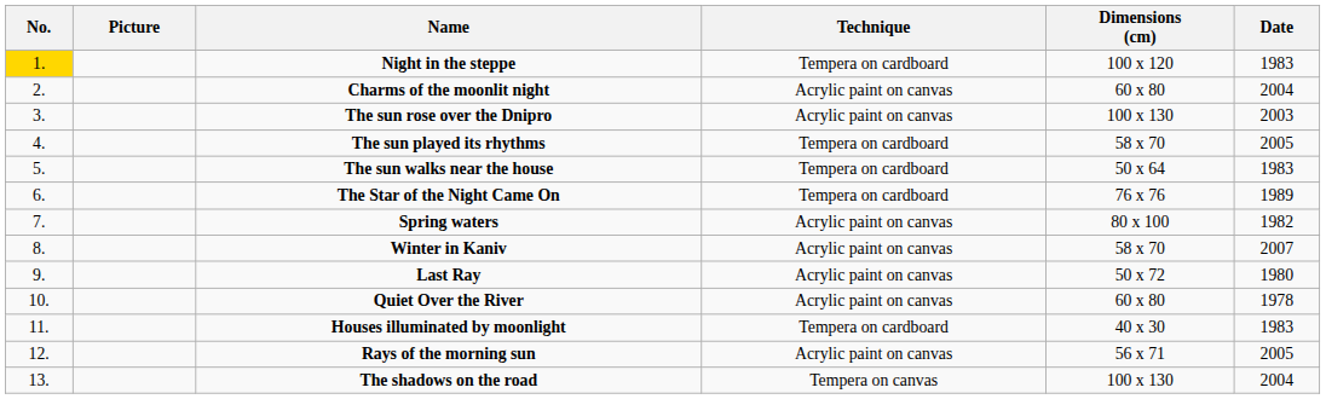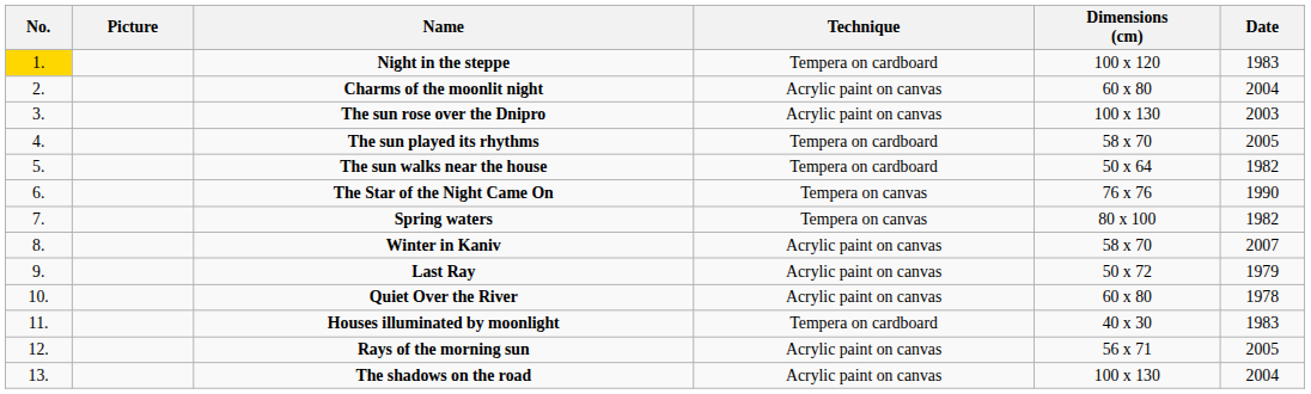 <table class="wikitable" style="width:100%; text-align:center;">
 <tr>
 <th class="unsortable">No.</th>
 <th>Picture</th>
 <th>Name</th>
 <th>Technique</th>
 <th>Dimensions<br> (cm)</th>
 <th>Date</th>
 </tr>
 <tr align="center">
 <td style="background: gold;">1.</td>
 <td></td>
 <td><strong>Night in the steppe</strong></td>
 <td>Tempera on cardboard</td>
 <td>100 х 120</td>
 <td>1983</td>
 </tr>
 <tr align="center">
 <td>2.</td>
 <td></td>
 <td><strong>Charms of the moonlit night</strong></td>
 <td>Acrylic paint on canvas</td>
 <td>60 х 80</td>
 <td>2004</td>
 </tr>
 <tr align="center">
 <td>3.</td>
 <td></td>
 <td><strong>The sun rose over the Dnipro</strong></td>
 <td>Acrylic paint on canvas</td>
 <td>100 х 130</td>
 <td>2003</td>
 </tr>
 <tr align="center">
 <td>4.</td>
 <td></td>
 <td><strong>The sun played its rhythms</strong></td>
 <td>Tempera on cardboard</td>
 <td>58 х 70</td>
 <td>2005</td>
 </tr>
 <tr align="center">
 <td>5.</td>
 <td></td>
 <td><strong>The sun walks near the house</strong></td>
 <td>Tempera on cardboard</td>
 <td>50 х 64</td>
-<td>1983</td>
+<td>1982</td>
 </tr>
 <tr align="center">
 <td>6.</td>
 <td></td>
 <td><strong>The Star of the Night Came On</strong></td>
-<td>Tempera on cardboard</td>
+<td>Tempera on canvas</td>
 <td>76 х 76</td>
-<td>1989</td>
+<td>1990</td>
 </tr>
 <tr align="center">
 <td>7.</td>
 <td></td>
 <td><strong>Spring waters</strong></td>
-<td>Acrylic paint on canvas</td>
+<td>Tempera on canvas</td>
 <td>80 х 100</td>
 <td>1982</td>
 </tr>
 <tr align="center">
 <td>8.</td>
 <td></td>
 <td><strong>Winter in Kaniv</strong></td>
 <td>Acrylic paint on canvas</td>
 <td>58 х 70</td>
 <td>2007</td>
 </tr>
 <tr align="center">
 <td>9.</td>
 <td></td>
 <td><strong>Last Ray</strong></td>
 <td>Acrylic paint on canvas</td>
 <td>50 х 72</td>
-<td>1980</td>
+<td>1979</td>
 </tr>
 <tr align="center">
 <td>10.</td>
 <td></td>
 <td><strong>Quiet Over the River</strong></td>
 <td>Acrylic paint on canvas</td>
 <td>60 х 80</td>
 <td>1978</td>
 </tr>
 <tr align="center">
 <td>11.</td>
 <td></td>
 <td><strong>Houses illuminated by moonlight</strong></td>
 <td>Tempera on cardboard</td>
 <td>40 х 30</td>
 <td>1983</td>
 </tr>
 <tr align="center">
 <td>12.</td>
 <td></td>
 <td><strong>Rays of the morning sun</strong></td>
 <td>Acrylic paint on canvas</td>
 <td>56 х 71</td>
 <td>2005</td>
 </tr>
 <tr align="center">
 <td>13.</td>
 <td></td>
 <td><strong>The shadows on the road</strong></td>
-<td>Tempera on canvas</td>
+<td>Acrylic paint on canvas</td>
 <td>100 х 130</td>
 <td>2004</td>
 </tr>
 </table>
